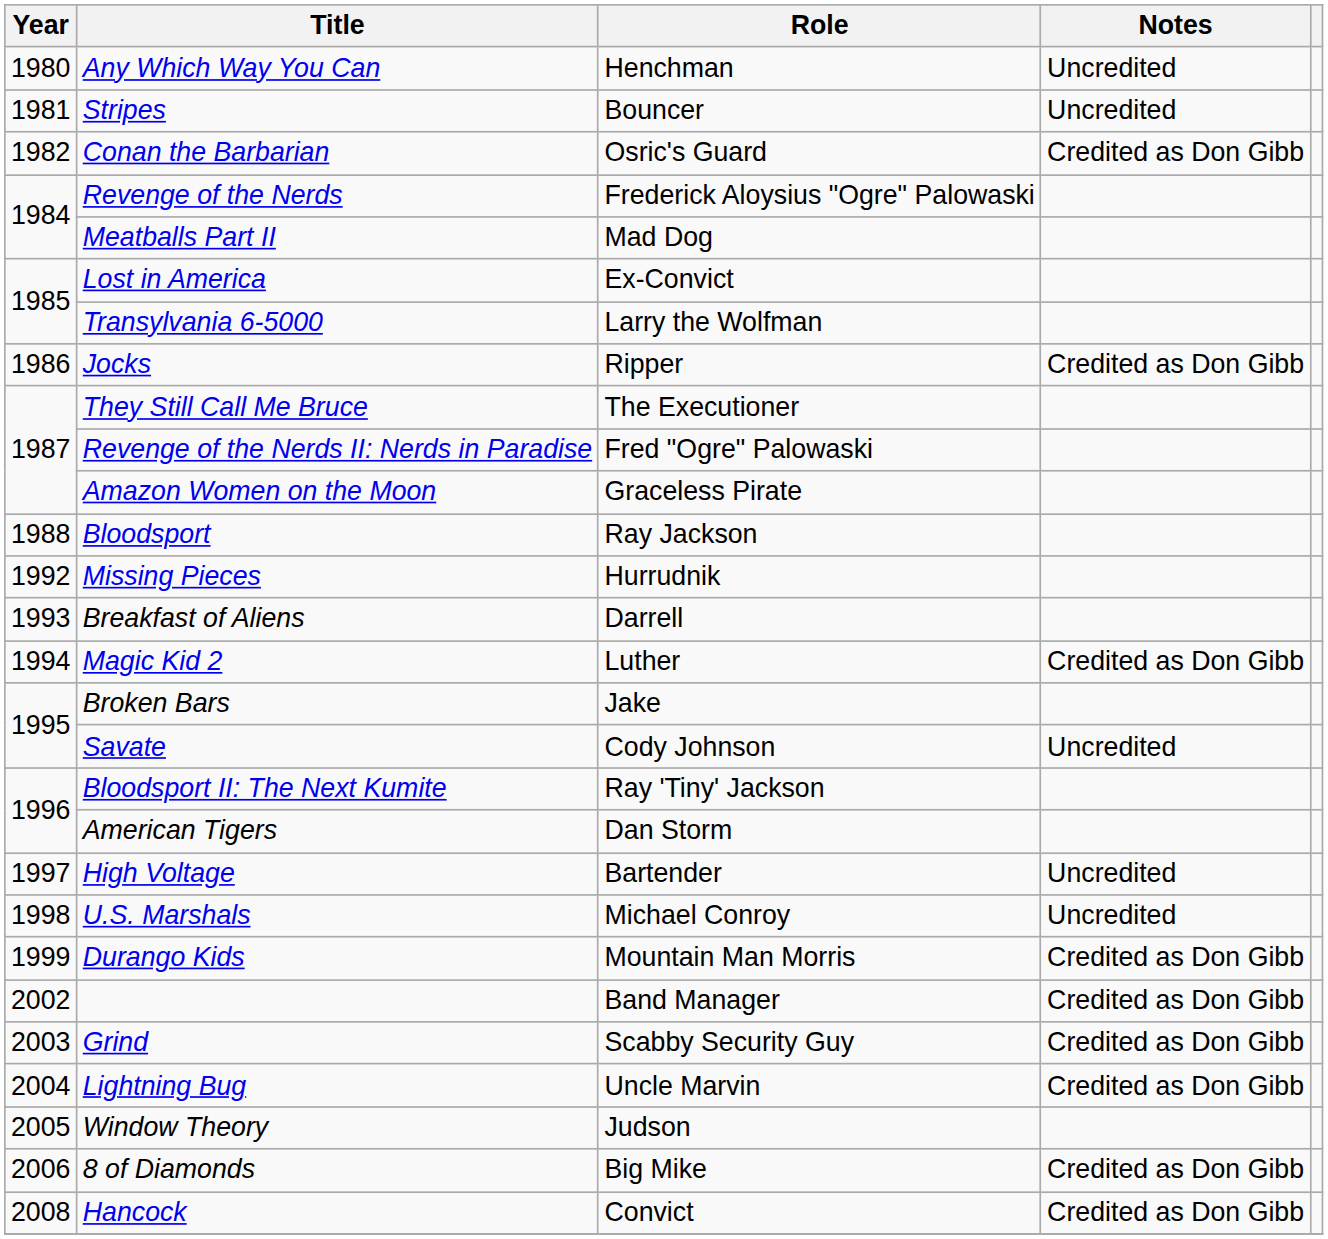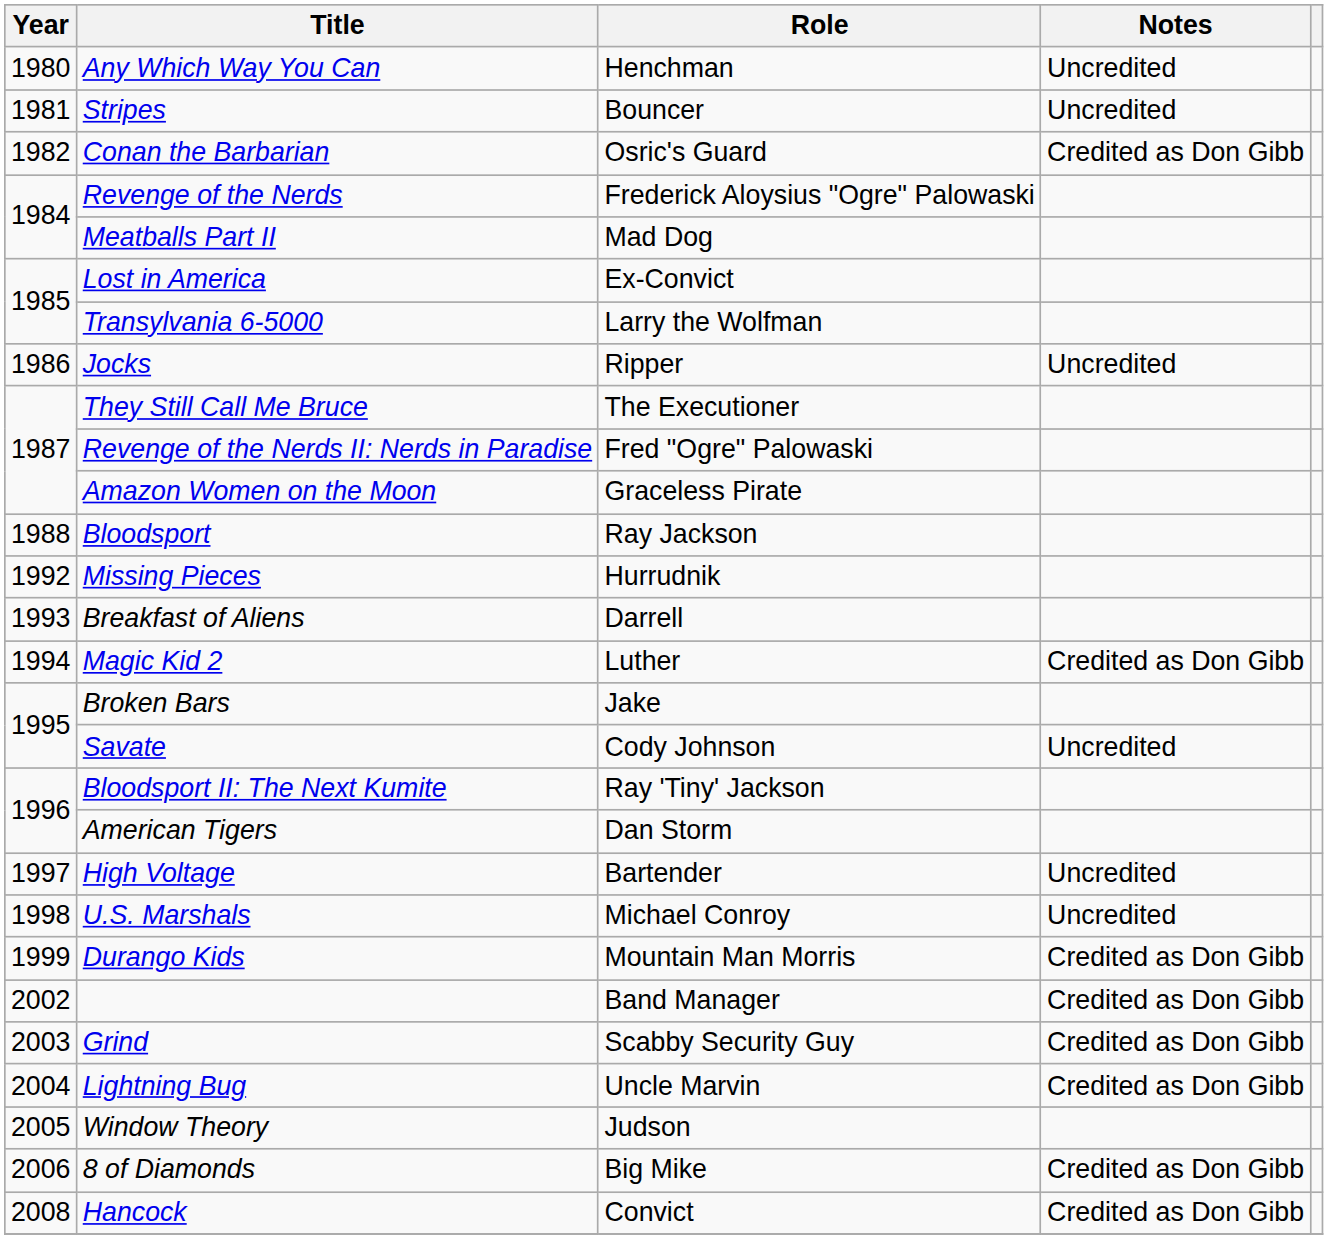 <table class="wikitable sortable plainrowheaders">
 <tr>
 <th scope="col">Year</th>
 <th scope="col">Title</th>
 <th scope="col">Role</th>
 <th scope="col" class="unsortable">Notes</th>
 <th scope="col" class="unsortable"></th>
 </tr>
 <tr>
 <td>1980</td>
 <td><em><a href='#'>Any Which Way You Can</a></em></td>
 <td>Henchman</td>
 <td>Uncredited</td>
 <td></td>
 </tr>
 <tr>
 <td>1981</td>
 <td><em><a href='#'>Stripes</a></em></td>
 <td>Bouncer</td>
 <td>Uncredited</td>
 <td></td>
 </tr>
 <tr>
 <td>1982</td>
 <td><em><a href='#'>Conan the Barbarian</a></em></td>
 <td>Osric's Guard</td>
 <td>Credited as Don Gibb</td>
 <td></td>
 </tr>
 <tr>
 <td rowspan="2">1984</td>
 <td><em><a href='#'>Revenge of the Nerds</a></em></td>
 <td>Frederick Aloysius "Ogre" Palowaski</td>
 <td></td>
 <td></td>
 </tr>
 <tr>
 <td><em><a href='#'>Meatballs Part II</a></em></td>
 <td>Mad Dog</td>
 <td></td>
 <td></td>
 </tr>
 <tr>
 <td rowspan="2">1985</td>
 <td><em><a href='#'>Lost in America</a></em></td>
 <td>Ex-Convict</td>
 <td></td>
 <td></td>
 </tr>
 <tr>
 <td><em><a href='#'>Transylvania 6-5000</a></em></td>
 <td>Larry the Wolfman</td>
 <td></td>
 <td></td>
 </tr>
 <tr>
 <td>1986</td>
 <td><em><a href='#'>Jocks</a></em></td>
 <td>Ripper</td>
-<td>Credited as Don Gibb</td>
+<td>Uncredited</td>
 <td></td>
 </tr>
 <tr>
 <td rowspan="3">1987</td>
 <td><em><a href='#'>They Still Call Me Bruce</a></em></td>
 <td>The Executioner</td>
 <td></td>
 <td></td>
 </tr>
 <tr>
 <td><em><a href='#'>Revenge of the Nerds II: Nerds in Paradise</a></em></td>
 <td>Fred "Ogre" Palowaski</td>
 <td></td>
 <td></td>
 </tr>
 <tr>
 <td><em><a href='#'>Amazon Women on the Moon</a></em></td>
 <td>Graceless Pirate</td>
 <td></td>
 <td></td>
 </tr>
 <tr>
 <td>1988</td>
 <td><em><a href='#'>Bloodsport</a></em></td>
 <td>Ray Jackson</td>
 <td></td>
 <td></td>
 </tr>
 <tr>
 <td>1992</td>
 <td><em><a href='#'>Missing Pieces</a></em></td>
 <td>Hurrudnik</td>
 <td></td>
 <td></td>
 </tr>
 <tr>
 <td>1993</td>
 <td><em>Breakfast of Aliens</em></td>
 <td>Darrell</td>
 <td></td>
 <td></td>
 </tr>
 <tr>
 <td>1994</td>
 <td><em><a href='#'>Magic Kid 2</a></em></td>
 <td>Luther</td>
 <td>Credited as Don Gibb</td>
 <td></td>
 </tr>
 <tr>
 <td rowspan="2">1995</td>
 <td><em>Broken Bars</em></td>
 <td>Jake</td>
 <td></td>
 <td></td>
 </tr>
 <tr>
 <td><em><a href='#'>Savate</a></em></td>
 <td>Cody Johnson</td>
 <td>Uncredited</td>
 <td></td>
 </tr>
 <tr>
 <td rowspan="2">1996</td>
 <td><em><a href='#'>Bloodsport II: The Next Kumite</a></em></td>
 <td>Ray 'Tiny' Jackson</td>
 <td></td>
 <td></td>
 </tr>
 <tr>
 <td><em>American Tigers</em></td>
 <td>Dan Storm</td>
 <td></td>
 <td></td>
 </tr>
 <tr>
 <td>1997</td>
 <td><em><a href='#'>High Voltage</a></em></td>
 <td>Bartender</td>
 <td>Uncredited</td>
 <td></td>
 </tr>
 <tr>
 <td>1998</td>
 <td><em><a href='#'>U.S. Marshals</a></em></td>
 <td>Michael Conroy</td>
 <td>Uncredited</td>
 <td></td>
 </tr>
 <tr>
 <td>1999</td>
 <td><em><a href='#'>Durango Kids</a></em></td>
 <td>Mountain Man Morris</td>
 <td>Credited as Don Gibb</td>
 <td></td>
 </tr>
 <tr>
 <td>2002</td>
 <td><em></em></td>
 <td>Band Manager</td>
 <td>Credited as Don Gibb</td>
 <td></td>
 </tr>
 <tr>
 <td>2003</td>
 <td><em><a href='#'>Grind</a></em></td>
 <td>Scabby Security Guy</td>
 <td>Credited as Don Gibb</td>
 <td></td>
 </tr>
 <tr>
 <td>2004</td>
 <td><em><a href='#'>Lightning Bug</a></em></td>
 <td>Uncle Marvin</td>
 <td>Credited as Don Gibb</td>
 <td></td>
 </tr>
 <tr>
 <td>2005</td>
 <td><em>Window Theory</em></td>
 <td>Judson</td>
 <td></td>
 <td></td>
 </tr>
 <tr>
 <td>2006</td>
 <td><em>8 of Diamonds</em></td>
 <td>Big Mike</td>
 <td>Credited as Don Gibb</td>
 <td></td>
 </tr>
 <tr>
 <td>2008</td>
 <td><em><a href='#'>Hancock</a></em></td>
 <td>Convict</td>
 <td>Credited as Don Gibb</td>
 <td></td>
 </tr>
 <tr>
 </tr>
 </table>
